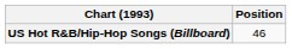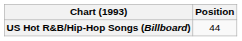 <table class="wikitable plainrowheaders">
 <tr>
 <th scope="col">Chart (1993)</th>
 <th scope="col">Position</th>
 </tr>
 <tr>
 <th scope="row">US Hot R&B/Hip-Hop Songs (<em>Billboard</em>)</th>
-<td align="center">46</td>
+<td align="center">44</td>
 </tr>
 </table>
